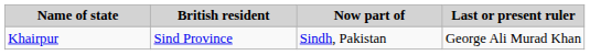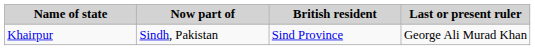 <table class="wikitable">
 <tr>
 <th style="width: 160px; background-color: lightgrey;">Name of state</th>
+<th style="width: 160px; background-color: lightgrey;">Now part of</th>
 <th style="width: 160px; background-color: lightgrey;">British resident</th>
-<th style="width: 160px; background-color: lightgrey;">Now part of</th>
 <th style="background-color: lightgrey;">Last or present ruler</th>
 </tr>
 <tr>
 <td> <a href='#'>Khairpur</a></td>
+<td><a href='#'>Sindh</a>, Pakistan</td>
 <td><a href='#'>Sind Province</a></td>
-<td><a href='#'>Sindh</a>, Pakistan</td>
 <td>George Ali Murad Khan</td>
 </tr>
 </table>
